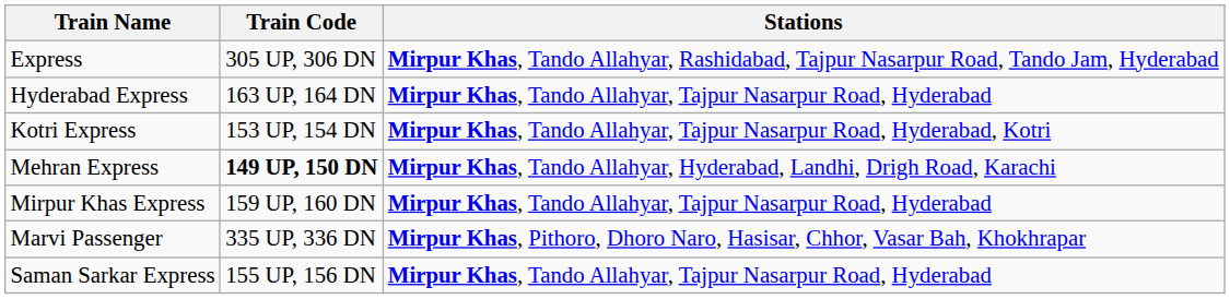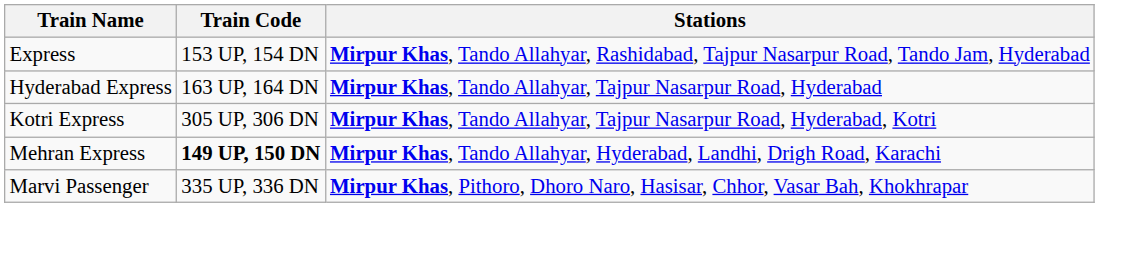 <table class="wikitable" style="text-align:left">
 <tr>
 <th>Train Name</th>
 <th>Train Code</th>
 <th>Stations</th>
 </tr>
 <tr>
 <td>Express</td>
-<td>305 UP, 306 DN</td>
+<td>153 UP, 154 DN</td>
 <td><strong><a href='#'>Mirpur Khas</a></strong>, <a href='#'>Tando Allahyar</a>, <a href='#'>Rashidabad</a>, <a href='#'>Tajpur Nasarpur Road</a>, <a href='#'>Tando Jam</a>, <a href='#'>Hyderabad</a></td>
 </tr>
 <tr>
 <td>Hyderabad Express</td>
 <td>163 UP, 164 DN</td>
 <td><strong><a href='#'>Mirpur Khas</a></strong>, <a href='#'>Tando Allahyar</a>, <a href='#'>Tajpur Nasarpur Road</a>, <a href='#'>Hyderabad</a></td>
 </tr>
 <tr>
 <td>Kotri Express</td>
-<td>153 UP, 154 DN</td>
+<td>305 UP, 306 DN</td>
 <td><strong><a href='#'>Mirpur Khas</a></strong>, <a href='#'>Tando Allahyar</a>, <a href='#'>Tajpur Nasarpur Road</a>, <a href='#'>Hyderabad</a>, <a href='#'>Kotri</a></td>
 </tr>
 <tr>
 <td>Mehran Express</td>
 <td><strong>149 UP, 150 DN</strong></td>
 <td><strong><a href='#'>Mirpur Khas</a></strong>, <a href='#'>Tando Allahyar</a>,   <a href='#'>Hyderabad</a>, <a href='#'>Landhi</a>, <a href='#'>Drigh Road</a>, <a href='#'>Karachi</a></td>
 </tr>
 <tr>
-<td>Mirpur Khas Express</td>
-<td>159 UP, 160 DN</td>
-<td><strong><a href='#'>Mirpur Khas</a></strong>, <a href='#'>Tando Allahyar</a>, <a href='#'>Tajpur Nasarpur Road</a>, <a href='#'>Hyderabad</a></td>
-</tr>
-<tr>
 <td>Marvi Passenger</td>
 <td>335 UP, 336 DN</td>
 <td><strong><a href='#'>Mirpur Khas</a></strong>, <a href='#'>Pithoro</a>, <a href='#'>Dhoro Naro</a>, <a href='#'>Hasisar</a>, <a href='#'>Chhor</a>, <a href='#'>Vasar Bah</a>, <a href='#'>Khokhrapar</a></td>
 </tr>
-<tr>
-<td>Saman Sarkar Express</td>
-<td>155 UP, 156 DN</td>
-<td><strong><a href='#'>Mirpur Khas</a></strong>, <a href='#'>Tando Allahyar</a>, <a href='#'>Tajpur Nasarpur Road</a>, <a href='#'>Hyderabad</a></td>
-</tr>
 </table>
